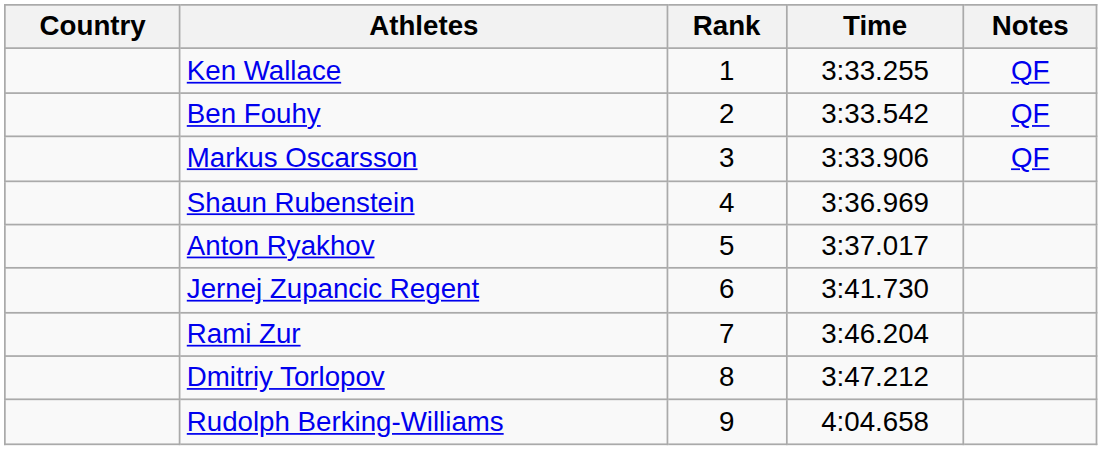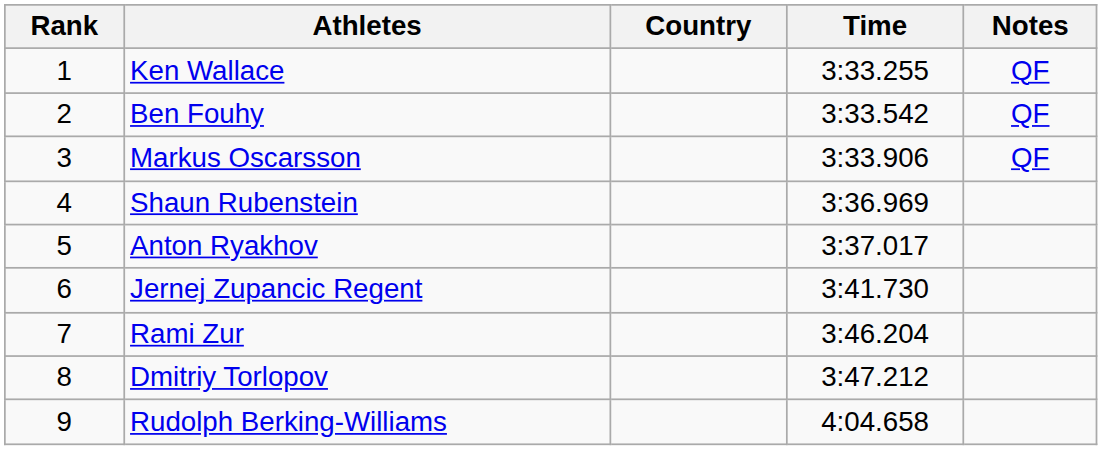 <table class="wikitable sortable" width=50% style="text-align:center">
 <tr>
+<th>Rank</th>
+<th>Athletes</th>
 <th>Country</th>
-<th>Athletes</th>
-<th>Rank</th>
 <th>Time</th>
 <th>Notes</th>
 </tr>
 <tr>
+<td>1</td>
+<td align=left><a href='#'>Ken Wallace</a></td>
 <td align=left></td>
-<td align=left><a href='#'>Ken Wallace</a></td>
-<td>1</td>
 <td>3:33.255</td>
 <td><a href='#'>QF</a></td>
 </tr>
 <tr>
+<td>2</td>
+<td align=left><a href='#'>Ben Fouhy</a></td>
 <td align=left></td>
-<td align=left><a href='#'>Ben Fouhy</a></td>
-<td>2</td>
 <td>3:33.542</td>
 <td><a href='#'>QF</a></td>
 </tr>
 <tr>
+<td>3</td>
+<td align=left><a href='#'>Markus Oscarsson</a></td>
 <td align=left></td>
-<td align=left><a href='#'>Markus Oscarsson</a></td>
-<td>3</td>
 <td>3:33.906</td>
 <td><a href='#'>QF</a></td>
 </tr>
 <tr>
+<td>4</td>
+<td align=left><a href='#'>Shaun Rubenstein</a></td>
 <td align=left></td>
-<td align=left><a href='#'>Shaun Rubenstein</a></td>
-<td>4</td>
 <td>3:36.969</td>
 <td></td>
 </tr>
 <tr>
+<td>5</td>
+<td align=left><a href='#'>Anton Ryakhov</a></td>
 <td align=left></td>
-<td align=left><a href='#'>Anton Ryakhov</a></td>
-<td>5</td>
 <td>3:37.017</td>
 <td></td>
 </tr>
 <tr>
+<td>6</td>
+<td align=left><a href='#'>Jernej Zupancic Regent</a></td>
 <td align=left></td>
-<td align=left><a href='#'>Jernej Zupancic Regent</a></td>
-<td>6</td>
 <td>3:41.730</td>
 <td></td>
 </tr>
 <tr>
+<td>7</td>
+<td align=left><a href='#'>Rami Zur</a></td>
 <td align=left></td>
-<td align=left><a href='#'>Rami Zur</a></td>
-<td>7</td>
 <td>3:46.204</td>
 <td></td>
 </tr>
 <tr>
+<td>8</td>
+<td align=left><a href='#'>Dmitriy Torlopov</a></td>
 <td align=left></td>
-<td align=left><a href='#'>Dmitriy Torlopov</a></td>
-<td>8</td>
 <td>3:47.212</td>
 <td></td>
 </tr>
 <tr>
+<td>9</td>
+<td align=left><a href='#'>Rudolph Berking-Williams</a></td>
 <td align=left></td>
-<td align=left><a href='#'>Rudolph Berking-Williams</a></td>
-<td>9</td>
 <td>4:04.658</td>
 <td></td>
 </tr>
 </table>
